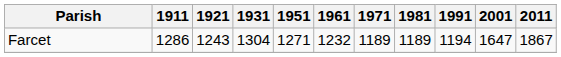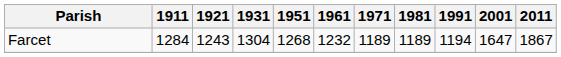 <table class="wikitable" style="text-align:center">
 <tr>
 <th width="150">Parish<br></th>
 <th width="30">1911<br></th>
 <th width="30">1921<br></th>
 <th width="30">1931<br></th>
 <th width="30">1951<br></th>
 <th width="30">1961<br></th>
 <th width="30">1971<br></th>
 <th width="30">1981<br></th>
 <th width="30">1991<br></th>
 <th width="30">2001<br></th>
 <th width="30">2011 <br></th>
 </tr>
 <tr>
 <td align=left>Farcet</td>
-<td align="center">1286</td>
+<td align="center">1284</td>
 <td align="center">1243</td>
 <td align="center">1304</td>
-<td align="center">1271</td>
+<td align="center">1268</td>
 <td align="center">1232</td>
 <td align="center">1189</td>
 <td align="center">1189</td>
 <td align="center">1194</td>
 <td align="center">1647</td>
 <td align="center">1867</td>
 </tr>
 <tr>
 </tr>
 </table>
